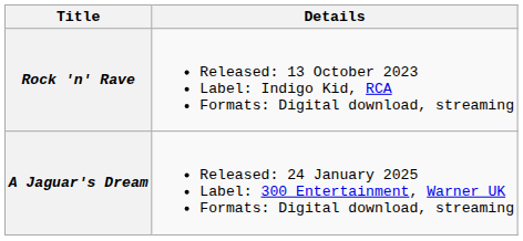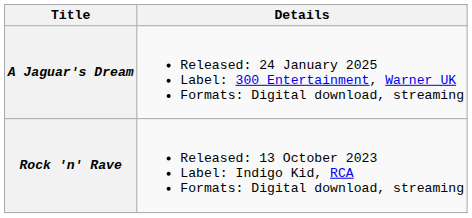 <table class="wikitable plainrowheaders">
 <tr>
 <th scope="col">Title</th>
 <th scope="col">Details</th>
 </tr>
 <tr>
+<th scope="row"><em>A Jaguar's Dream</em></th>
+<td><br><ul><li>Released: 24 January 2025</li><li>Label: <a href='#'>300 Entertainment</a>, <a href='#'>Warner UK</a></li><li>Formats: Digital download, streaming</li></ul></td>
+</tr>
+<tr>
 <th scope="row"><em>Rock 'n' Rave</em></th>
 <td><br><ul><li>Released: 13 October 2023</li><li>Label: Indigo Kid, <a href='#'>RCA</a></li><li>Formats: Digital download, streaming</li></ul></td>
 </tr>
-<tr>
-<th scope="row"><em>A Jaguar's Dream</em></th>
-<td><br><ul><li>Released: 24 January 2025</li><li>Label: <a href='#'>300 Entertainment</a>, <a href='#'>Warner UK</a></li><li>Formats: Digital download, streaming</li></ul></td>
-</tr>
 </table>
